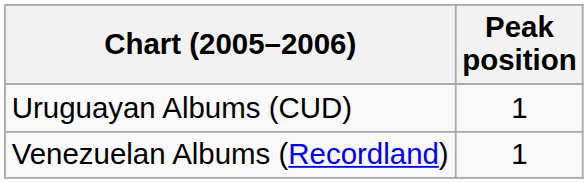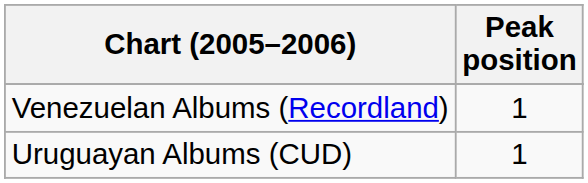 <table class="wikitable sortable" border="1">
 <tr>
 <th>Chart (2005–2006)</th>
 <th>Peak<br>position</th>
 </tr>
 <tr>
 </tr>
 <tr>
 </tr>
 <tr>
 </tr>
 <tr>
 </tr>
 <tr>
 </tr>
 <tr>
 </tr>
 <tr>
+<td>Venezuelan Albums (<a href='#'>Recordland</a>)</td>
+<td align="center">1</td>
+</tr>
+<tr>
 <td>Uruguayan Albums (CUD)</td>
 <td align="center">1</td>
 </tr>
-<tr>
-<td>Venezuelan Albums (<a href='#'>Recordland</a>)</td>
-<td align="center">1</td>
-</tr>
 </table>
